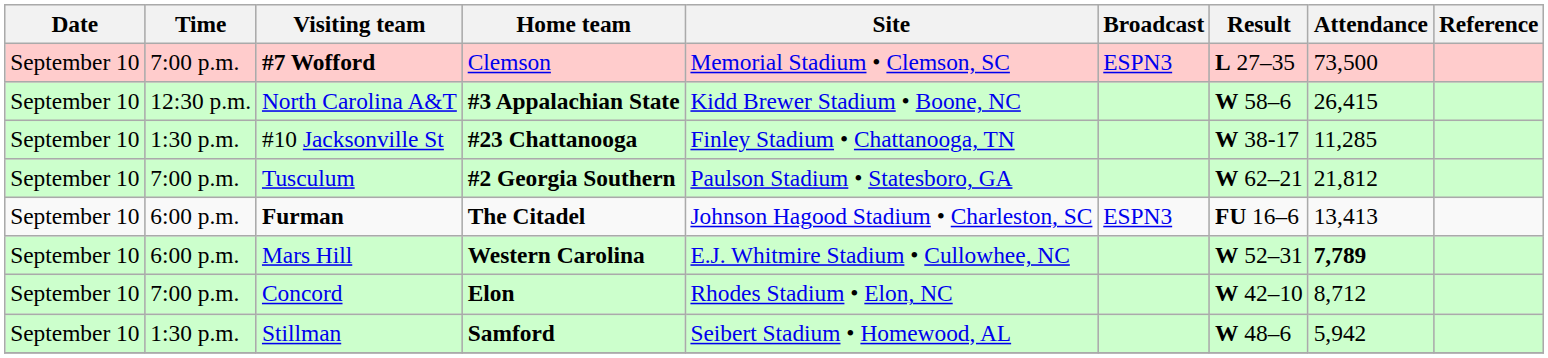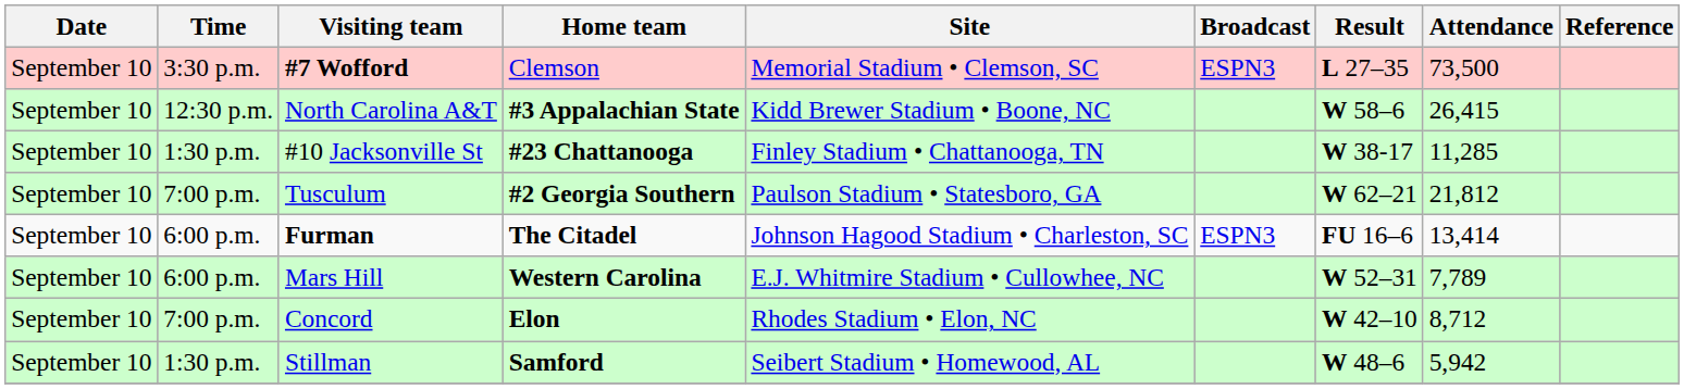 <table class="wikitable" style="font-size:95%;">
 <tr>
 <th>Date</th>
 <th>Time</th>
 <th>Visiting team</th>
 <th>Home team</th>
 <th>Site</th>
 <th>Broadcast</th>
 <th>Result</th>
 <th>Attendance</th>
 <th class="unsortable">Reference</th>
 </tr>
 <tr bgcolor=ffcccc>
 <td>September 10</td>
-<td>7:00 p.m.</td>
+<td>3:30 p.m.</td>
 <td><strong>#7 Wofford</strong></td>
 <td><a href='#'>Clemson</a></td>
 <td><a href='#'>Memorial Stadium</a> • <a href='#'>Clemson, SC</a></td>
 <td><a href='#'>ESPN3</a></td>
 <td><strong>L</strong> 27–35</td>
 <td>73,500</td>
 <td align="center"></td>
 </tr>
 <tr bgcolor=ccffcc>
 <td>September 10</td>
 <td>12:30 p.m.</td>
 <td><a href='#'>North Carolina A&T</a></td>
 <td><strong>#3 Appalachian State</strong></td>
 <td><a href='#'>Kidd Brewer Stadium</a> • <a href='#'>Boone, NC</a></td>
 <td></td>
 <td><strong>W</strong> 58–6</td>
 <td>26,415</td>
 <td align="center"></td>
 </tr>
 <tr bgcolor=ccffcc>
 <td>September 10</td>
 <td>1:30 p.m.</td>
 <td>#10 <a href='#'>Jacksonville St</a></td>
 <td><strong>#23 Chattanooga</strong></td>
 <td><a href='#'>Finley Stadium</a> • <a href='#'>Chattanooga, TN</a></td>
 <td></td>
 <td><strong>W</strong> 38-17</td>
 <td>11,285</td>
 <td align="center"></td>
 </tr>
 <tr bgcolor=ccffcc>
 <td>September 10</td>
 <td>7:00 p.m.</td>
 <td><a href='#'>Tusculum</a></td>
 <td><strong>#2 Georgia Southern</strong></td>
 <td><a href='#'>Paulson Stadium</a> • <a href='#'>Statesboro, GA</a></td>
 <td></td>
 <td><strong>W</strong> 62–21</td>
 <td>21,812</td>
 <td align="center"></td>
 </tr>
 <tr bgcolor=>
 <td>September 10</td>
 <td>6:00 p.m.</td>
 <td><strong>Furman</strong></td>
 <td><strong>The Citadel</strong></td>
 <td><a href='#'>Johnson Hagood Stadium</a> • <a href='#'>Charleston, SC</a></td>
 <td><a href='#'>ESPN3</a></td>
 <td><strong>FU</strong> 16–6</td>
-<td>13,413</td>
+<td>13,414</td>
 <td align="center"></td>
 </tr>
 <tr bgcolor=ccffcc>
 <td>September 10</td>
 <td>6:00 p.m.</td>
 <td><a href='#'>Mars Hill</a></td>
 <td><strong>Western Carolina</strong></td>
 <td><a href='#'>E.J. Whitmire Stadium</a> • <a href='#'>Cullowhee, NC</a></td>
 <td></td>
 <td><strong>W</strong> 52–31</td>
-<td><strong>7,789</strong></td>
+<td>7,789</td>
 <td align="center"></td>
 </tr>
 <tr bgcolor=ccffcc>
 <td>September 10</td>
 <td>7:00 p.m.</td>
 <td><a href='#'>Concord</a></td>
 <td><strong>Elon</strong></td>
 <td><a href='#'>Rhodes Stadium</a> • <a href='#'>Elon, NC</a></td>
 <td></td>
 <td><strong>W</strong> 42–10</td>
 <td>8,712</td>
 <td align="center"></td>
 </tr>
 <tr bgcolor=ccffcc>
 <td>September 10</td>
 <td>1:30 p.m.</td>
 <td><a href='#'>Stillman</a></td>
 <td><strong>Samford</strong></td>
 <td><a href='#'>Seibert Stadium</a> • <a href='#'>Homewood, AL</a></td>
 <td></td>
 <td><strong>W</strong> 48–6</td>
 <td>5,942</td>
 <td align="center"></td>
 </tr>
 <tr>
 </tr>
 </table>
